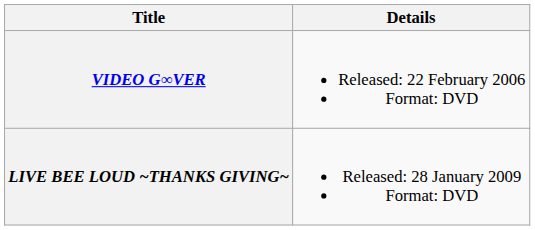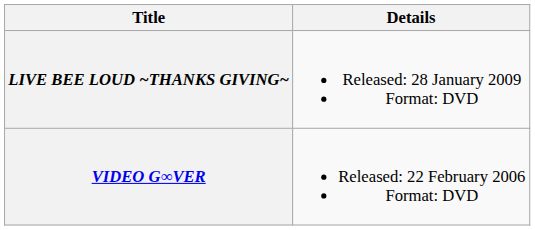 <table class="wikitable plainrowheaders" style="text-align:center;">
 <tr>
 <th>Title</th>
 <th>Details</th>
 </tr>
 <tr>
+<th scope="row"><em>LIVE BEE LOUD ~THANKS GIVING~</em></th>
+<td><br><ul><li>Released: 28 January 2009</li><li>Format: DVD</li></ul></td>
+</tr>
+<tr>
 <th scope="row"><em><a href='#'>VIDEO G∞VER</a></em></th>
 <td><br><ul><li>Released: 22 February 2006</li><li>Format: DVD</li></ul></td>
 </tr>
-<tr>
-<th scope="row"><em>LIVE BEE LOUD ~THANKS GIVING~</em></th>
-<td><br><ul><li>Released: 28 January 2009</li><li>Format: DVD</li></ul></td>
-</tr>
 </table>
